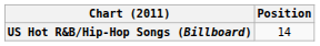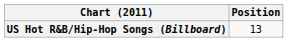 <table class="wikitable plainrowheaders" style="text-align:center">
 <tr>
 <th scope="col">Chart (2011)</th>
 <th scope="col">Position</th>
 </tr>
 <tr>
 <th scope="row">US Hot R&B/Hip-Hop Songs (<em>Billboard</em>)</th>
-<td>14</td>
+<td>13</td>
 </tr>
 </table>
